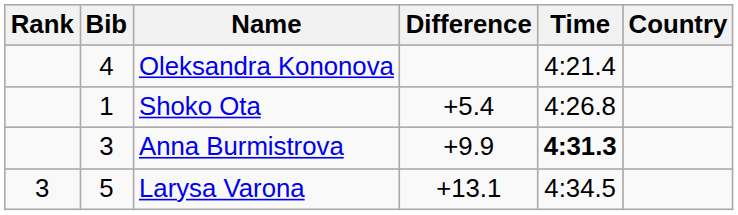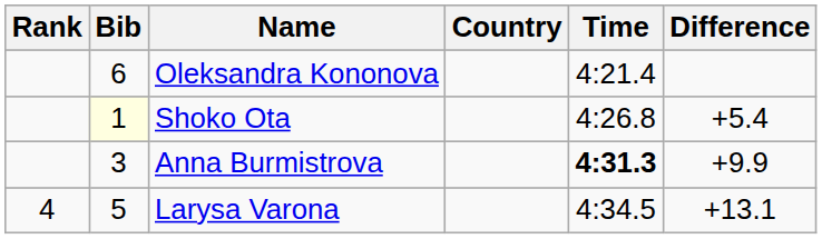 <table class="wikitable sortable" style="text-align:center">
 <tr>
 <th>Rank</th>
 <th>Bib</th>
 <th>Name</th>
+<th>Country</th>
+<th>Time</th>
 <th>Difference</th>
-<th>Time</th>
-<th>Country</th>
 </tr>
 <tr>
 <td></td>
-<td>4</td>
+<td>6</td>
 <td align=left><a href='#'>Oleksandra Kononova</a></td>
+<td align=left></td>
+<td>4:21.4</td>
 <td></td>
-<td>4:21.4</td>
-<td align=left></td>
 </tr>
 <tr>
 <td></td>
-<td>1</td>
+<td style="background: lightyellow;">1</td>
 <td align=left><a href='#'>Shoko Ota</a></td>
+<td align=left></td>
+<td>4:26.8</td>
 <td>+5.4</td>
-<td>4:26.8</td>
-<td align=left></td>
 </tr>
 <tr>
 <td></td>
 <td>3</td>
 <td align=left><a href='#'>Anna Burmistrova</a></td>
+<td align=left></td>
+<td><strong>4:31.3</strong></td>
 <td>+9.9</td>
-<td><strong>4:31.3</strong></td>
-<td align=left></td>
 </tr>
 <tr>
-<td>3</td>
+<td>4</td>
 <td>5</td>
 <td align=left><a href='#'>Larysa Varona</a></td>
+<td align=left></td>
+<td>4:34.5</td>
 <td>+13.1</td>
-<td>4:34.5</td>
-<td align=left></td>
 </tr>
 </table>
